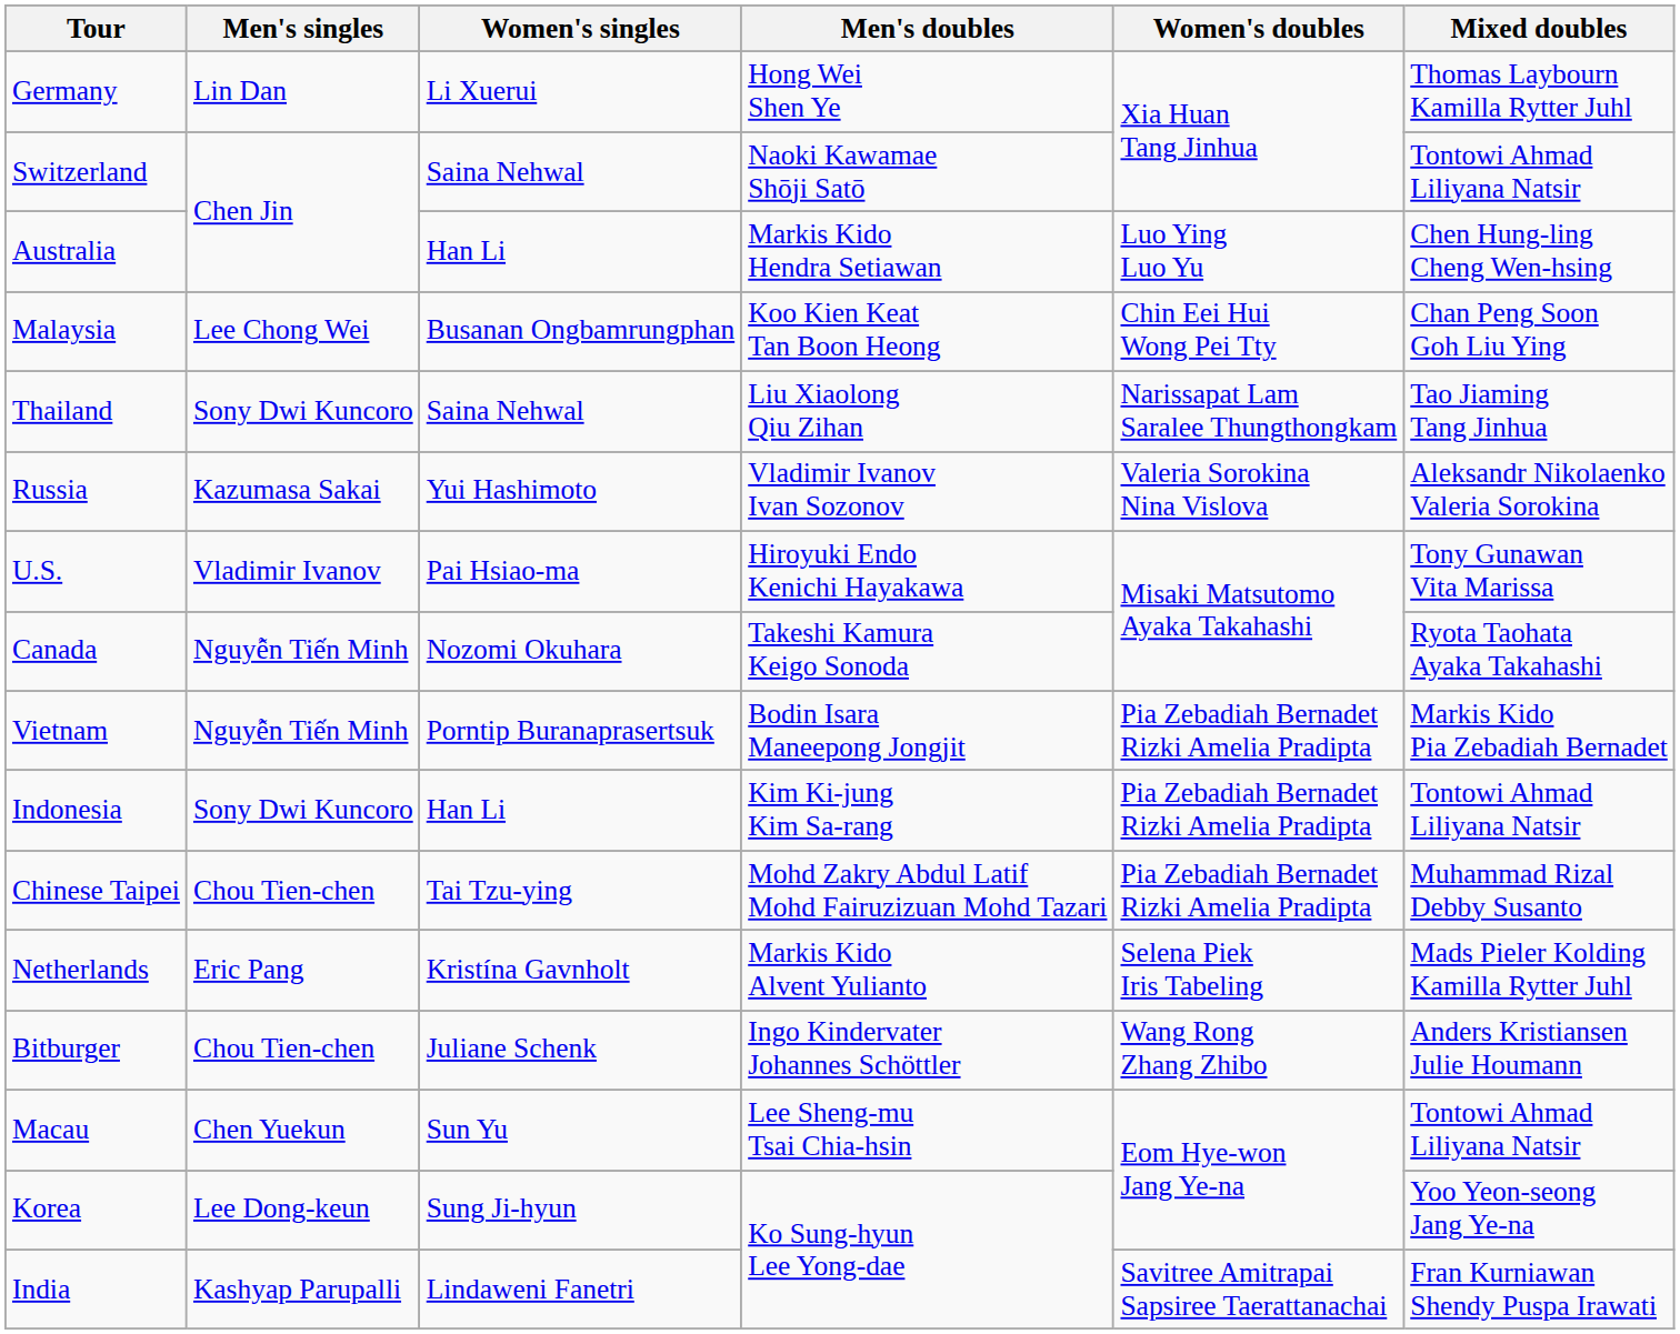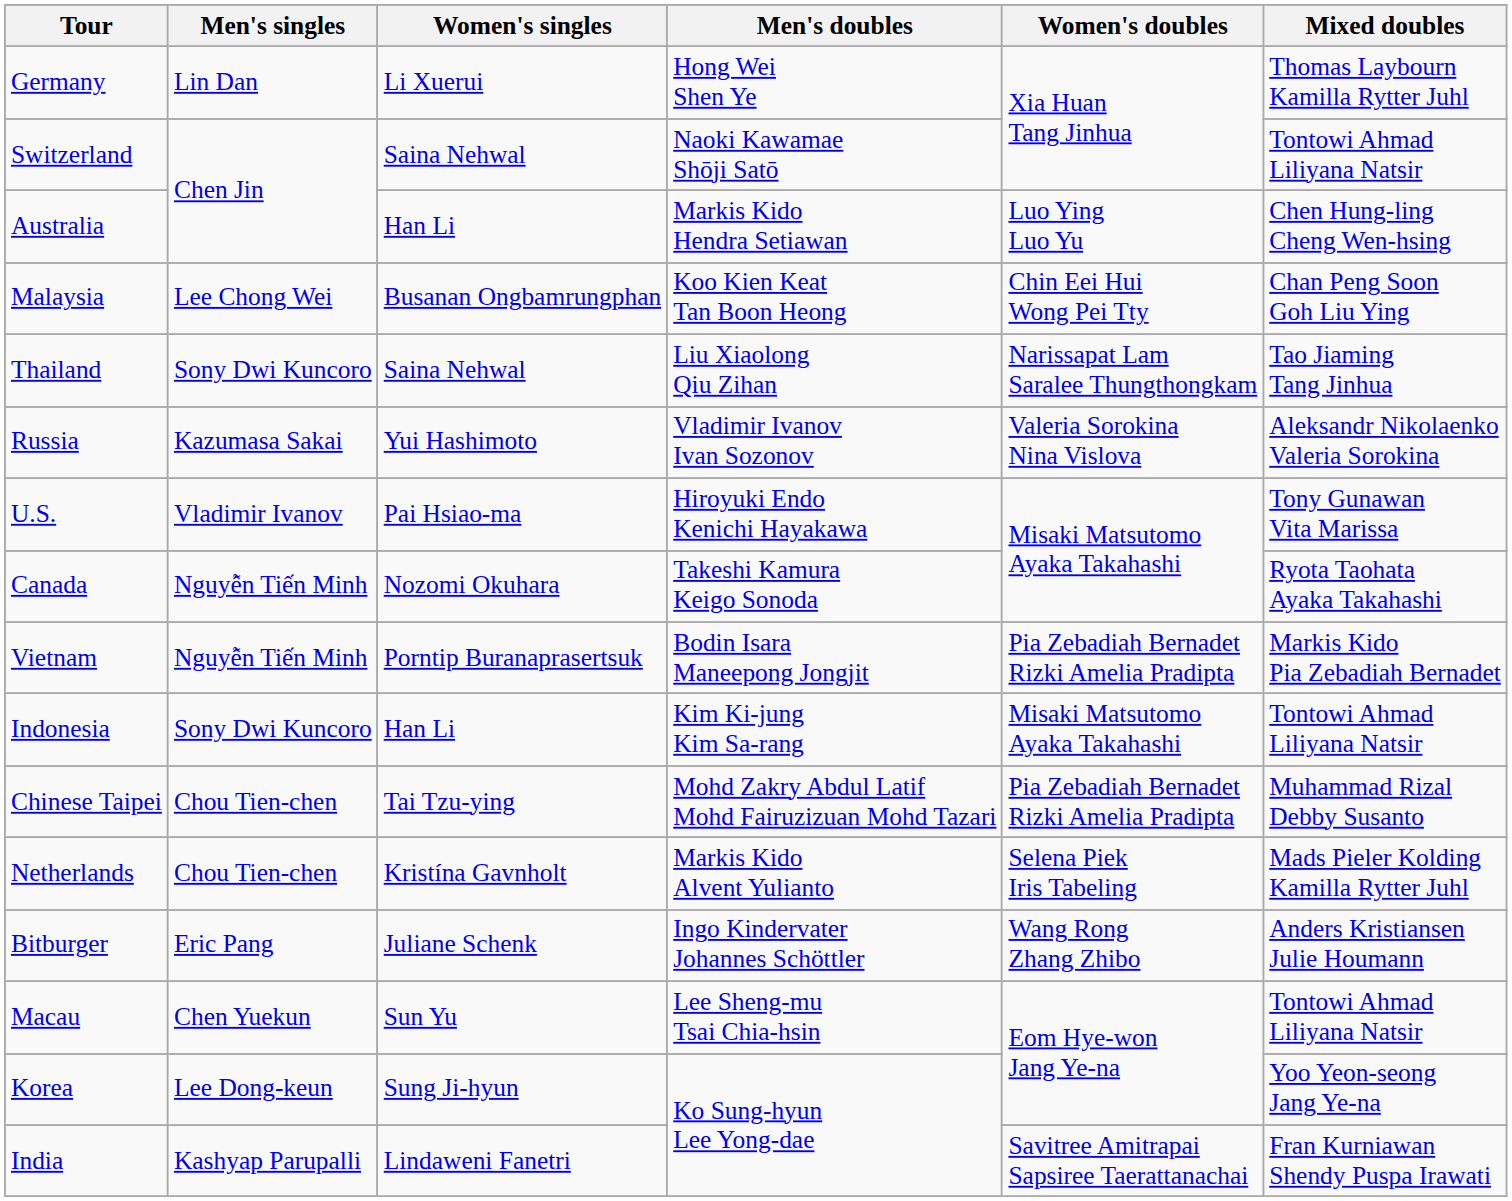 <table class=wikitable style="font-size:85%">
 <tr>
 <th>Tour</th>
 <th>Men's singles</th>
 <th>Women's singles</th>
 <th>Men's doubles</th>
 <th>Women's doubles</th>
 <th>Mixed doubles</th>
 </tr>
 <tr>
 <td> <a href='#'>Germany</a></td>
 <td> <a href='#'>Lin Dan</a></td>
 <td> <a href='#'>Li Xuerui</a></td>
 <td> <a href='#'>Hong Wei</a><br> <a href='#'>Shen Ye</a></td>
 <td rowspan="2"> <a href='#'>Xia Huan</a><br> <a href='#'>Tang Jinhua</a></td>
 <td> <a href='#'>Thomas Laybourn</a><br> <a href='#'>Kamilla Rytter Juhl</a></td>
 </tr>
 <tr>
 <td> <a href='#'>Switzerland</a></td>
 <td rowspan="2"> <a href='#'>Chen Jin</a></td>
 <td> <a href='#'>Saina Nehwal</a></td>
 <td> <a href='#'>Naoki Kawamae</a><br> <a href='#'>Shōji Satō</a></td>
 <td> <a href='#'>Tontowi Ahmad</a><br> <a href='#'>Liliyana Natsir</a></td>
 </tr>
 <tr>
 <td> <a href='#'>Australia</a></td>
 <td> <a href='#'>Han Li</a></td>
 <td> <a href='#'>Markis Kido</a><br> <a href='#'>Hendra Setiawan</a></td>
 <td> <a href='#'>Luo Ying</a><br> <a href='#'>Luo Yu</a></td>
 <td> <a href='#'>Chen Hung-ling</a><br> <a href='#'>Cheng Wen-hsing</a></td>
 </tr>
 <tr>
 <td> <a href='#'>Malaysia</a></td>
 <td> <a href='#'>Lee Chong Wei</a></td>
 <td> <a href='#'>Busanan Ongbamrungphan</a></td>
 <td> <a href='#'>Koo Kien Keat</a><br> <a href='#'>Tan Boon Heong</a></td>
 <td> <a href='#'>Chin Eei Hui</a><br> <a href='#'>Wong Pei Tty</a></td>
 <td> <a href='#'>Chan Peng Soon</a><br> <a href='#'>Goh Liu Ying</a></td>
 </tr>
 <tr>
 <td> <a href='#'>Thailand</a></td>
 <td> <a href='#'>Sony Dwi Kuncoro</a></td>
 <td> <a href='#'>Saina Nehwal</a></td>
 <td> <a href='#'>Liu Xiaolong</a><br> <a href='#'>Qiu Zihan</a></td>
 <td> <a href='#'>Narissapat Lam</a><br> <a href='#'>Saralee Thungthongkam</a></td>
 <td> <a href='#'>Tao Jiaming</a><br> <a href='#'>Tang Jinhua</a></td>
 </tr>
 <tr>
 <td> <a href='#'>Russia</a></td>
 <td> <a href='#'>Kazumasa Sakai</a></td>
 <td> <a href='#'>Yui Hashimoto</a></td>
 <td> <a href='#'>Vladimir Ivanov</a><br> <a href='#'>Ivan Sozonov</a></td>
 <td> <a href='#'>Valeria Sorokina</a><br> <a href='#'>Nina Vislova</a></td>
 <td> <a href='#'>Aleksandr Nikolaenko</a><br> <a href='#'>Valeria Sorokina</a></td>
 </tr>
 <tr>
 <td> <a href='#'>U.S.</a></td>
 <td> <a href='#'>Vladimir Ivanov</a></td>
 <td> <a href='#'>Pai Hsiao-ma</a></td>
 <td> <a href='#'>Hiroyuki Endo</a><br> <a href='#'>Kenichi Hayakawa</a></td>
 <td rowspan="2"> <a href='#'>Misaki Matsutomo</a><br> <a href='#'>Ayaka Takahashi</a></td>
 <td> <a href='#'>Tony Gunawan</a><br> <a href='#'>Vita Marissa</a></td>
 </tr>
 <tr>
 <td> <a href='#'>Canada</a></td>
 <td> <a href='#'>Nguyễn Tiến Minh</a></td>
 <td> <a href='#'>Nozomi Okuhara</a></td>
 <td> <a href='#'>Takeshi Kamura</a><br> <a href='#'>Keigo Sonoda</a></td>
 <td> <a href='#'>Ryota Taohata</a><br> <a href='#'>Ayaka Takahashi</a></td>
 </tr>
 <tr>
 <td> <a href='#'>Vietnam</a></td>
 <td> <a href='#'>Nguyễn Tiến Minh</a></td>
 <td> <a href='#'>Porntip Buranaprasertsuk</a></td>
 <td> <a href='#'>Bodin Isara</a><br> <a href='#'>Maneepong Jongjit</a></td>
 <td> <a href='#'>Pia Zebadiah Bernadet</a><br> <a href='#'>Rizki Amelia Pradipta</a></td>
 <td> <a href='#'>Markis Kido</a><br> <a href='#'>Pia Zebadiah Bernadet</a></td>
 </tr>
 <tr>
 <td> <a href='#'>Indonesia</a></td>
 <td> <a href='#'>Sony Dwi Kuncoro</a></td>
 <td> <a href='#'>Han Li</a></td>
 <td> <a href='#'>Kim Ki-jung</a><br> <a href='#'>Kim Sa-rang</a></td>
-<td> <a href='#'>Pia Zebadiah Bernadet</a><br> <a href='#'>Rizki Amelia Pradipta</a></td>
+<td> <a href='#'>Misaki Matsutomo</a><br> <a href='#'>Ayaka Takahashi</a></td>
 <td> <a href='#'>Tontowi Ahmad</a><br> <a href='#'>Liliyana Natsir</a></td>
 </tr>
 <tr>
 <td> <a href='#'>Chinese Taipei</a></td>
 <td> <a href='#'>Chou Tien-chen</a></td>
 <td> <a href='#'>Tai Tzu-ying</a></td>
 <td> <a href='#'>Mohd Zakry Abdul Latif</a><br> <a href='#'>Mohd Fairuzizuan Mohd Tazari</a></td>
 <td> <a href='#'>Pia Zebadiah Bernadet</a><br> <a href='#'>Rizki Amelia Pradipta</a></td>
 <td> <a href='#'>Muhammad Rizal</a><br> <a href='#'>Debby Susanto</a></td>
 </tr>
 <tr>
 <td> <a href='#'>Netherlands</a></td>
-<td> <a href='#'>Eric Pang</a></td>
+<td> <a href='#'>Chou Tien-chen</a></td>
 <td> <a href='#'>Kristína Gavnholt</a></td>
 <td> <a href='#'>Markis Kido</a><br> <a href='#'>Alvent Yulianto</a></td>
 <td> <a href='#'>Selena Piek</a><br> <a href='#'>Iris Tabeling</a></td>
 <td> <a href='#'>Mads Pieler Kolding</a><br> <a href='#'>Kamilla Rytter Juhl</a></td>
 </tr>
 <tr>
 <td> <a href='#'>Bitburger</a></td>
-<td> <a href='#'>Chou Tien-chen</a></td>
+<td> <a href='#'>Eric Pang</a></td>
 <td> <a href='#'>Juliane Schenk</a></td>
 <td> <a href='#'>Ingo Kindervater</a><br> <a href='#'>Johannes Schöttler</a></td>
 <td> <a href='#'>Wang Rong</a><br> <a href='#'>Zhang Zhibo</a></td>
 <td> <a href='#'>Anders Kristiansen</a><br> <a href='#'>Julie Houmann</a></td>
 </tr>
 <tr>
 <td> <a href='#'>Macau</a></td>
 <td> <a href='#'>Chen Yuekun</a></td>
 <td> <a href='#'>Sun Yu</a></td>
 <td> <a href='#'>Lee Sheng-mu</a><br> <a href='#'>Tsai Chia-hsin</a></td>
 <td rowspan="2"> <a href='#'>Eom Hye-won</a><br> <a href='#'>Jang Ye-na</a></td>
 <td> <a href='#'>Tontowi Ahmad</a><br> <a href='#'>Liliyana Natsir</a></td>
 </tr>
 <tr>
 <td> <a href='#'>Korea</a></td>
 <td> <a href='#'>Lee Dong-keun</a></td>
 <td> <a href='#'>Sung Ji-hyun</a></td>
 <td rowspan="2"> <a href='#'>Ko Sung-hyun</a><br> <a href='#'>Lee Yong-dae</a></td>
 <td> <a href='#'>Yoo Yeon-seong</a><br> <a href='#'>Jang Ye-na</a></td>
 </tr>
 <tr>
 <td> <a href='#'>India</a></td>
 <td> <a href='#'>Kashyap Parupalli</a></td>
 <td> <a href='#'>Lindaweni Fanetri</a></td>
 <td> <a href='#'>Savitree Amitrapai</a><br> <a href='#'>Sapsiree Taerattanachai</a></td>
 <td> <a href='#'>Fran Kurniawan</a><br> <a href='#'>Shendy Puspa Irawati</a></td>
 </tr>
 </table>
